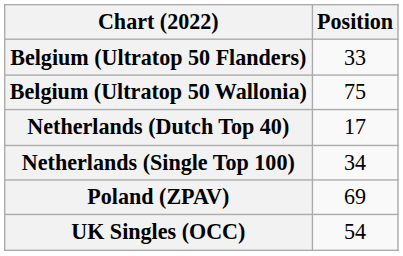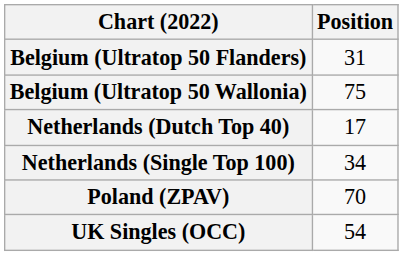 <table class="wikitable sortable plainrowheaders" style="text-align:center">
 <tr>
 <th scope="col">Chart (2022)</th>
 <th scope="col">Position</th>
 </tr>
 <tr>
 <th scope="row">Belgium (Ultratop 50 Flanders)</th>
-<td>33</td>
+<td>31</td>
 </tr>
 <tr>
 <th scope="row">Belgium (Ultratop 50 Wallonia)</th>
 <td>75</td>
 </tr>
 <tr>
 <th scope="row">Netherlands (Dutch Top 40)</th>
 <td>17</td>
 </tr>
 <tr>
 <th scope="row">Netherlands (Single Top 100)</th>
 <td>34</td>
 </tr>
 <tr>
 <th scope="row">Poland (ZPAV)</th>
-<td>69</td>
+<td>70</td>
 </tr>
 <tr>
 <th scope="row">UK Singles (OCC)</th>
 <td>54</td>
 </tr>
 </table>
